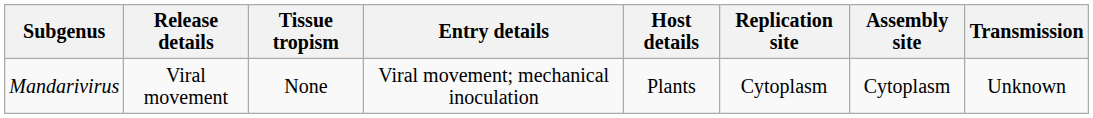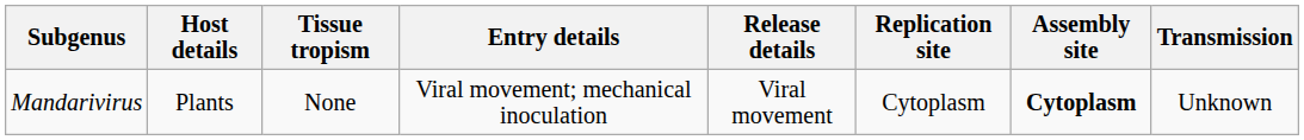 <table class="wikitable sortable" style="text-align:center">
 <tr>
 <th>Subgenus</th>
-<th>Release details</th>
+<th>Host details</th>
 <th>Tissue tropism</th>
 <th>Entry details</th>
-<th>Host details</th>
+<th>Release details</th>
 <th>Replication site</th>
 <th>Assembly site</th>
 <th>Transmission</th>
 </tr>
 <tr>
 <td><em>Mandarivirus</em></td>
-<td>Viral movement</td>
+<td>Plants</td>
 <td>None</td>
 <td>Viral movement; mechanical inoculation</td>
-<td>Plants</td>
+<td>Viral movement</td>
 <td>Cytoplasm</td>
-<td>Cytoplasm</td>
+<td><strong>Cytoplasm</strong></td>
 <td>Unknown</td>
 </tr>
 </table>
